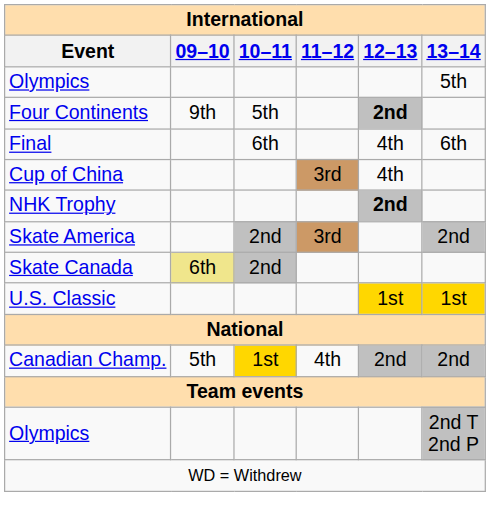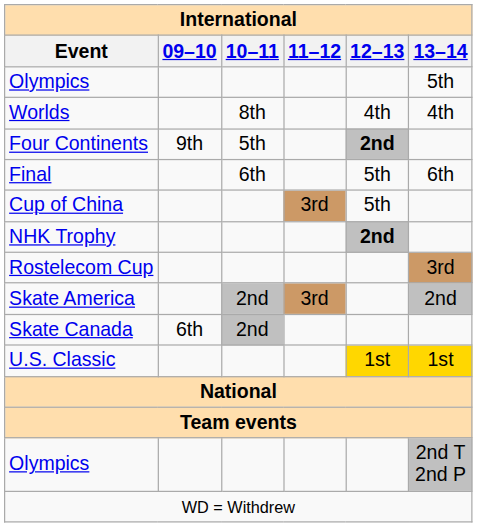 <table class="wikitable" style="text-align:center">
 <tr>
 <th style="background-color: #ffdead; " colspan=6 align=center>International</th>
 </tr>
 <tr>
 <th>Event</th>
 <th><a href='#'>09–10</a></th>
 <th><a href='#'>10–11</a></th>
 <th><a href='#'>11–12</a></th>
 <th><a href='#'>12–13</a></th>
 <th><a href='#'>13–14</a></th>
 </tr>
 <tr>
 <td align=left><a href='#'>Olympics</a></td>
 <td></td>
 <td></td>
 <td></td>
 <td></td>
 <td>5th</td>
 </tr>
 <tr>
+<td align=left><a href='#'>Worlds</a></td>
+<td></td>
+<td>8th</td>
+<td></td>
+<td>4th</td>
+<td>4th</td>
+</tr>
+<tr>
 <td align=left><a href='#'>Four Continents</a></td>
 <td>9th</td>
 <td>5th</td>
 <td></td>
 <td bgcolor=silver><strong>2nd</strong></td>
 <td></td>
 </tr>
 <tr>
 <td align=left> <a href='#'>Final</a></td>
 <td></td>
 <td>6th</td>
 <td></td>
-<td>4th</td>
+<td>5th</td>
 <td>6th</td>
 </tr>
 <tr>
 <td align=left> <a href='#'>Cup of China</a></td>
 <td></td>
 <td></td>
 <td bgcolor=cc9966>3rd</td>
-<td>4th</td>
+<td>5th</td>
 <td></td>
 </tr>
 <tr>
 <td align=left> <a href='#'>NHK Trophy</a></td>
 <td></td>
 <td></td>
 <td></td>
 <td bgcolor=silver><strong>2nd</strong></td>
 <td></td>
 </tr>
 <tr>
+<td align=left> <a href='#'>Rostelecom Cup</a></td>
+<td></td>
+<td></td>
+<td></td>
+<td></td>
+<td bgcolor=cc9966>3rd</td>
+</tr>
+<tr>
 <td align=left> <a href='#'>Skate America</a></td>
 <td></td>
 <td bgcolor=silver>2nd</td>
 <td bgcolor=cc9966>3rd</td>
 <td></td>
 <td bgcolor=silver>2nd</td>
 </tr>
 <tr>
 <td align=left> <a href='#'>Skate Canada</a></td>
-<td style="background: khaki;">6th</td>
+<td>6th</td>
 <td bgcolor=silver>2nd</td>
 <td></td>
 <td></td>
 <td></td>
 </tr>
 <tr>
 <td align=left><a href='#'>U.S. Classic</a></td>
 <td></td>
 <td></td>
 <td></td>
 <td bgcolor=gold>1st</td>
 <td bgcolor=gold>1st</td>
 </tr>
 <tr>
 <th style="background-color: #ffdead; " colspan=6 align=center>National</th>
 </tr>
 <tr>
-<td align=left><a href='#'>Canadian Champ.</a></td>
-<td>5th</td>
-<td bgcolor=gold>1st</td>
-<td>4th</td>
-<td bgcolor=silver>2nd</td>
-<td bgcolor=silver>2nd</td>
-</tr>
-<tr>
 <th style="background-color: #ffdead; " colspan=6 align=center>Team events</th>
 </tr>
 <tr>
 <td align=left><a href='#'>Olympics</a></td>
 <td></td>
 <td></td>
 <td></td>
 <td></td>
 <td bgcolor=silver>2nd T <br> 2nd P</td>
 </tr>
 <tr>
 <td colspan=6 align=center><small> WD = Withdrew </small></td>
 </tr>
 </table>
